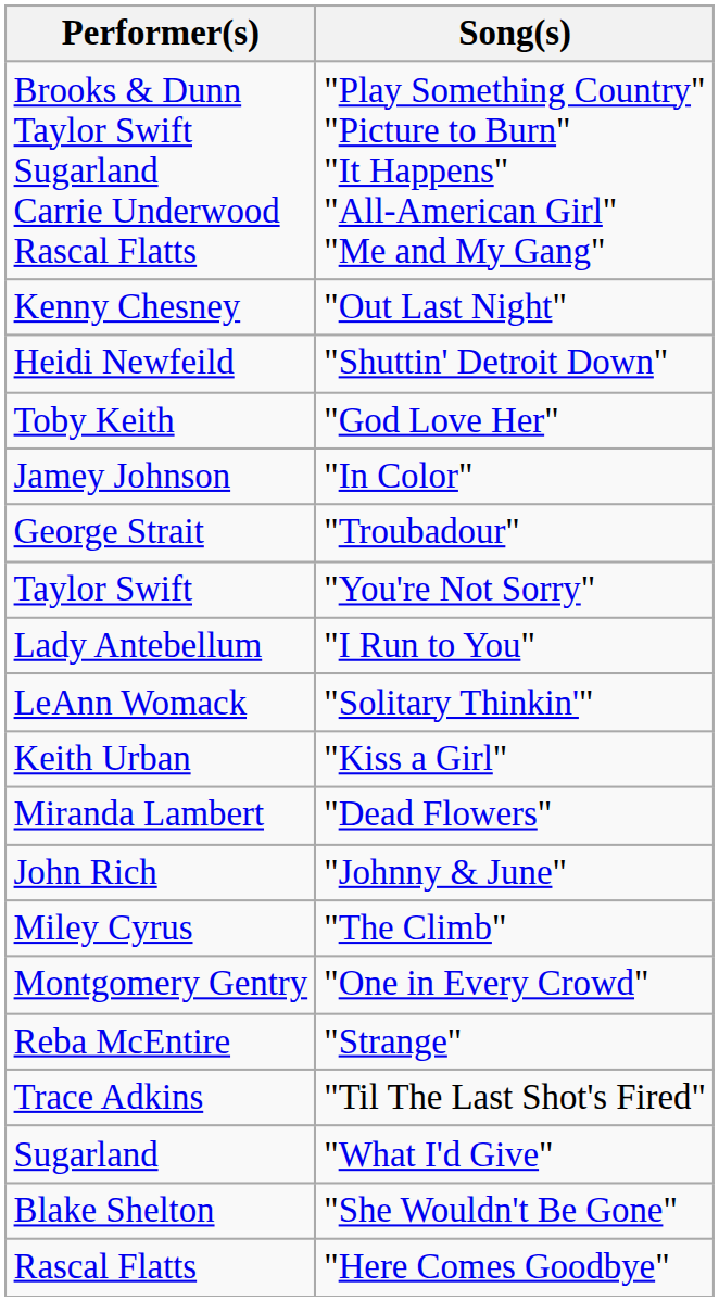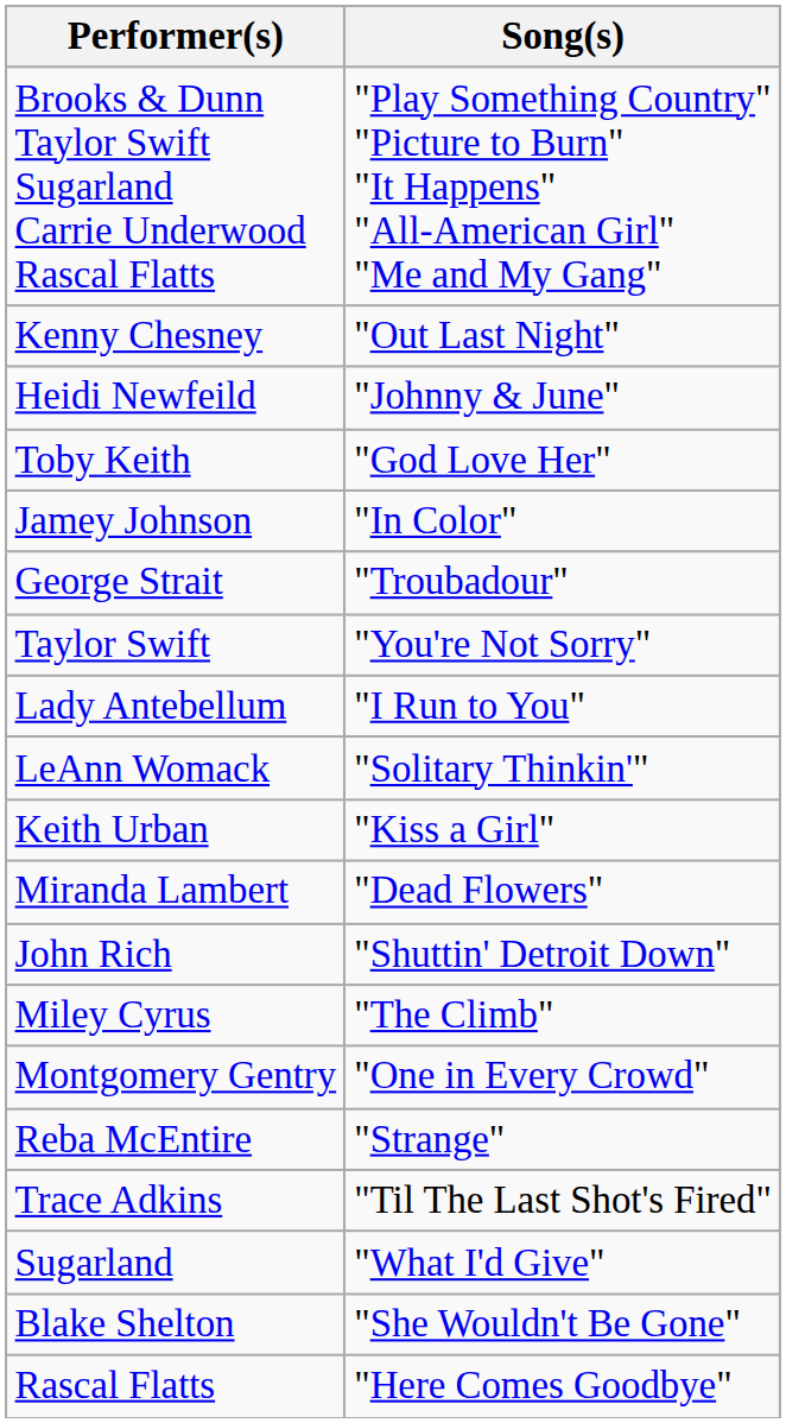 <table class="wikitable" "style-text-align:center;">
 <tr>
 <th>Performer(s)</th>
 <th>Song(s) </th>
 </tr>
 <tr>
 <td><a href='#'>Brooks & Dunn</a><br><a href='#'>Taylor Swift</a><br><a href='#'>Sugarland</a><br><a href='#'>Carrie Underwood</a><br><a href='#'>Rascal Flatts</a></td>
 <td>"<a href='#'>Play Something Country</a>"<br>"<a href='#'>Picture to Burn</a>"<br>"<a href='#'>It Happens</a>"<br>"<a href='#'>All-American Girl</a>"<br>"<a href='#'>Me and My Gang</a>"</td>
 </tr>
 <tr>
 <td><a href='#'>Kenny Chesney</a></td>
 <td>"<a href='#'>Out Last Night</a>"</td>
 </tr>
 <tr>
 <td><a href='#'>Heidi Newfeild</a></td>
-<td>"<a href='#'>Shuttin' Detroit Down</a>"</td>
+<td>"<a href='#'>Johnny & June</a>"</td>
 </tr>
 <tr>
 <td><a href='#'>Toby Keith</a></td>
 <td>"<a href='#'>God Love Her</a>"</td>
 </tr>
 <tr>
 <td><a href='#'>Jamey Johnson</a></td>
 <td>"<a href='#'>In Color</a>"</td>
 </tr>
 <tr>
 <td><a href='#'>George Strait</a></td>
 <td>"<a href='#'>Troubadour</a>"</td>
 </tr>
 <tr>
 <td><a href='#'>Taylor Swift</a></td>
 <td>"<a href='#'>You're Not Sorry</a>"</td>
 </tr>
 <tr>
 <td><a href='#'>Lady Antebellum</a></td>
 <td>"<a href='#'>I Run to You</a>"</td>
 </tr>
 <tr>
 <td><a href='#'>LeAnn Womack</a></td>
 <td>"<a href='#'>Solitary Thinkin'</a>"</td>
 </tr>
 <tr>
 <td><a href='#'>Keith Urban</a></td>
 <td>"<a href='#'>Kiss a Girl</a>"</td>
 </tr>
 <tr>
 <td><a href='#'>Miranda Lambert</a></td>
 <td>"<a href='#'>Dead Flowers</a>"</td>
 </tr>
 <tr>
 <td><a href='#'>John Rich</a></td>
-<td>"<a href='#'>Johnny & June</a>"</td>
+<td>"<a href='#'>Shuttin' Detroit Down</a>"</td>
 </tr>
 <tr>
 <td><a href='#'>Miley Cyrus</a></td>
 <td>"<a href='#'>The Climb</a>"</td>
 </tr>
 <tr>
 <td><a href='#'>Montgomery Gentry</a></td>
 <td>"<a href='#'>One in Every Crowd</a>"</td>
 </tr>
 <tr>
 <td><a href='#'>Reba McEntire</a></td>
 <td>"<a href='#'>Strange</a>"</td>
 </tr>
 <tr>
 <td><a href='#'>Trace Adkins</a></td>
 <td>"Til The Last Shot's Fired"</td>
 </tr>
 <tr>
 <td><a href='#'>Sugarland</a></td>
 <td>"<a href='#'>What I'd Give</a>"</td>
 </tr>
 <tr>
 <td><a href='#'>Blake Shelton</a></td>
 <td>"<a href='#'>She Wouldn't Be Gone</a>"</td>
 </tr>
 <tr>
 <td><a href='#'>Rascal Flatts</a></td>
 <td>"<a href='#'>Here Comes Goodbye</a>"</td>
 </tr>
 </table>
